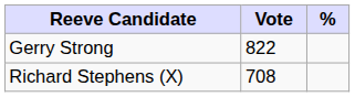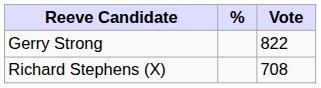 <table class="wikitable">
 <tr>
 <th style="background:#ddf; width:200px;">Reeve Candidate</th>
+<th style="background:#ddf; width:30px;">%</th>
 <th style="background:#ddf; width:50px;">Vote</th>
-<th style="background:#ddf; width:30px;">%</th>
 </tr>
 <tr>
 <td>Gerry Strong</td>
+<td></td>
 <td>822</td>
-<td></td>
 </tr>
 <tr>
 <td>Richard Stephens (X)</td>
+<td></td>
 <td>708</td>
-<td></td>
 </tr>
 </table>
